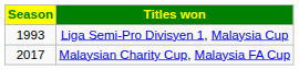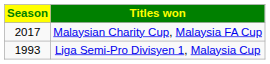 <table class="wikitable" style="text-align:center">
 <tr>
 <th style="background:yellow;color:green">Season</th>
 <th style="background:green;color:yellow">Titles won</th>
 </tr>
 <tr>
+<td>2017</td>
+<td><a href='#'>Malaysian Charity Cup</a>, <a href='#'>Malaysia FA Cup</a></td>
+</tr>
+<tr>
 <td>1993</td>
 <td><a href='#'>Liga Semi-Pro Divisyen 1</a>, <a href='#'>Malaysia Cup</a></td>
 </tr>
-<tr>
-<td>2017</td>
-<td><a href='#'>Malaysian Charity Cup</a>, <a href='#'>Malaysia FA Cup</a></td>
-</tr>
 </table>
